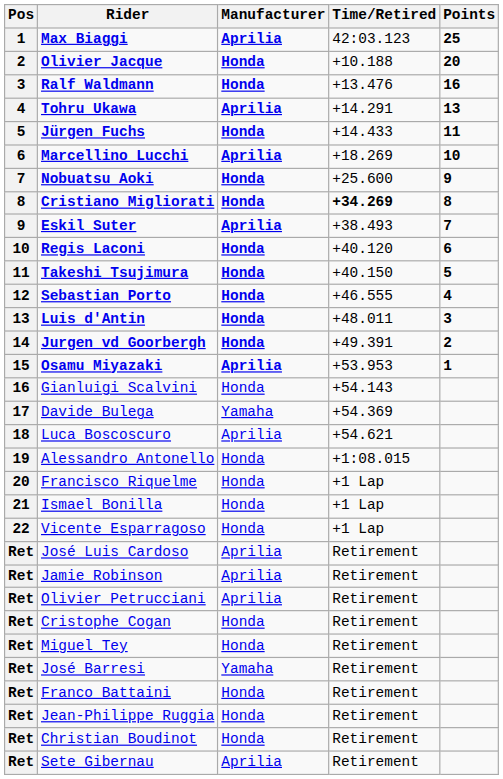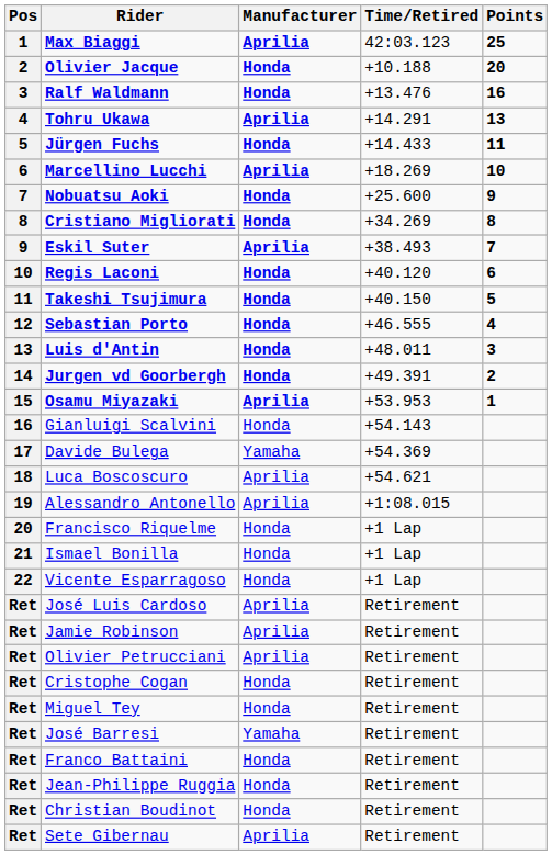 <table class="wikitable" style="font-size: 95%;">
 <tr>
 <th>Pos</th>
 <th>Rider</th>
 <th>Manufacturer</th>
 <th>Time/Retired</th>
 <th>Points</th>
 </tr>
 <tr>
 <th>1</th>
 <td> <strong><a href='#'>Max Biaggi</a></strong></td>
 <td><strong><a href='#'>Aprilia</a></strong></td>
 <td>42:03.123</td>
 <td><strong>25</strong></td>
 </tr>
 <tr>
 <th>2</th>
 <td> <strong><a href='#'>Olivier Jacque</a></strong></td>
 <td><strong><a href='#'>Honda</a></strong></td>
 <td>+10.188</td>
 <td><strong>20</strong></td>
 </tr>
 <tr>
 <th>3</th>
 <td> <strong><a href='#'>Ralf Waldmann</a></strong></td>
 <td><strong><a href='#'>Honda</a></strong></td>
 <td>+13.476</td>
 <td><strong>16</strong></td>
 </tr>
 <tr>
 <th>4</th>
 <td> <strong><a href='#'>Tohru Ukawa</a></strong></td>
 <td><strong><a href='#'>Aprilia</a></strong></td>
 <td>+14.291</td>
 <td><strong>13</strong></td>
 </tr>
 <tr>
 <th>5</th>
 <td> <strong><a href='#'>Jürgen Fuchs</a></strong></td>
 <td><strong><a href='#'>Honda</a></strong></td>
 <td>+14.433</td>
 <td><strong>11</strong></td>
 </tr>
 <tr>
 <th>6</th>
 <td> <strong><a href='#'>Marcellino Lucchi</a></strong></td>
 <td><strong><a href='#'>Aprilia</a></strong></td>
 <td>+18.269</td>
 <td><strong>10</strong></td>
 </tr>
 <tr>
 <th>7</th>
 <td> <strong><a href='#'>Nobuatsu Aoki</a></strong></td>
 <td><strong><a href='#'>Honda</a></strong></td>
 <td>+25.600</td>
 <td><strong>9</strong></td>
 </tr>
 <tr>
 <th>8</th>
 <td> <strong><a href='#'>Cristiano Migliorati</a></strong></td>
 <td><strong><a href='#'>Honda</a></strong></td>
-<td><strong>+34.269</strong></td>
+<td>+34.269</td>
 <td><strong>8</strong></td>
 </tr>
 <tr>
 <th>9</th>
 <td> <strong><a href='#'>Eskil Suter</a></strong></td>
 <td><strong><a href='#'>Aprilia</a></strong></td>
 <td>+38.493</td>
 <td><strong>7</strong></td>
 </tr>
 <tr>
 <th>10</th>
 <td> <strong><a href='#'>Regis Laconi</a></strong></td>
 <td><strong><a href='#'>Honda</a></strong></td>
 <td>+40.120</td>
 <td><strong>6</strong></td>
 </tr>
 <tr>
 <th>11</th>
 <td> <strong><a href='#'>Takeshi Tsujimura</a></strong></td>
 <td><strong><a href='#'>Honda</a></strong></td>
 <td>+40.150</td>
 <td><strong>5</strong></td>
 </tr>
 <tr>
 <th>12</th>
 <td> <strong><a href='#'>Sebastian Porto</a></strong></td>
 <td><strong><a href='#'>Honda</a></strong></td>
 <td>+46.555</td>
 <td><strong>4</strong></td>
 </tr>
 <tr>
 <th>13</th>
 <td> <strong><a href='#'>Luis d'Antin</a></strong></td>
 <td><strong><a href='#'>Honda</a></strong></td>
 <td>+48.011</td>
 <td><strong>3</strong></td>
 </tr>
 <tr>
 <th>14</th>
 <td> <strong><a href='#'>Jurgen vd Goorbergh</a></strong></td>
 <td><strong><a href='#'>Honda</a></strong></td>
 <td>+49.391</td>
 <td><strong>2</strong></td>
 </tr>
 <tr>
 <th>15</th>
 <td> <strong><a href='#'>Osamu Miyazaki</a></strong></td>
 <td><strong><a href='#'>Aprilia</a></strong></td>
 <td>+53.953</td>
 <td><strong>1</strong></td>
 </tr>
 <tr>
 <th>16</th>
 <td> <a href='#'>Gianluigi Scalvini</a></td>
 <td><a href='#'>Honda</a></td>
 <td>+54.143</td>
 <td></td>
 </tr>
 <tr>
 <th>17</th>
 <td> <a href='#'>Davide Bulega</a></td>
 <td><a href='#'>Yamaha</a></td>
 <td>+54.369</td>
 <td></td>
 </tr>
 <tr>
 <th>18</th>
 <td> <a href='#'>Luca Boscoscuro</a></td>
 <td><a href='#'>Aprilia</a></td>
 <td>+54.621</td>
 <td></td>
 </tr>
 <tr>
 <th>19</th>
 <td> <a href='#'>Alessandro Antonello</a></td>
-<td><a href='#'>Honda</a></td>
+<td><a href='#'>Aprilia</a></td>
 <td>+1:08.015</td>
 <td></td>
 </tr>
 <tr>
 <th>20</th>
 <td> <a href='#'>Francisco Riquelme</a></td>
 <td><a href='#'>Honda</a></td>
 <td>+1 Lap</td>
 <td></td>
 </tr>
 <tr>
 <th>21</th>
 <td> <a href='#'>Ismael Bonilla</a></td>
 <td><a href='#'>Honda</a></td>
 <td>+1 Lap</td>
 <td></td>
 </tr>
 <tr>
 <th>22</th>
 <td> <a href='#'>Vicente Esparragoso</a></td>
 <td><a href='#'>Honda</a></td>
 <td>+1 Lap</td>
 <td></td>
 </tr>
 <tr>
 <th>Ret</th>
 <td> <a href='#'>José Luis Cardoso</a></td>
 <td><a href='#'>Aprilia</a></td>
 <td>Retirement</td>
 <td></td>
 </tr>
 <tr>
 <th>Ret</th>
 <td> <a href='#'>Jamie Robinson</a></td>
 <td><a href='#'>Aprilia</a></td>
 <td>Retirement</td>
 <td></td>
 </tr>
 <tr>
 <th>Ret</th>
 <td> <a href='#'>Olivier Petrucciani</a></td>
 <td><a href='#'>Aprilia</a></td>
 <td>Retirement</td>
 <td></td>
 </tr>
 <tr>
 <th>Ret</th>
 <td> <a href='#'>Cristophe Cogan</a></td>
 <td><a href='#'>Honda</a></td>
 <td>Retirement</td>
 <td></td>
 </tr>
 <tr>
 <th>Ret</th>
 <td> <a href='#'>Miguel Tey</a></td>
 <td><a href='#'>Honda</a></td>
 <td>Retirement</td>
 <td></td>
 </tr>
 <tr>
 <th>Ret</th>
 <td> <a href='#'>José Barresi</a></td>
 <td><a href='#'>Yamaha</a></td>
 <td>Retirement</td>
 <td></td>
 </tr>
 <tr>
 <th>Ret</th>
 <td> <a href='#'>Franco Battaini</a></td>
 <td><a href='#'>Honda</a></td>
 <td>Retirement</td>
 <td></td>
 </tr>
 <tr>
 <th>Ret</th>
 <td> <a href='#'>Jean-Philippe Ruggia</a></td>
 <td><a href='#'>Honda</a></td>
 <td>Retirement</td>
 <td></td>
 </tr>
 <tr>
 <th>Ret</th>
 <td> <a href='#'>Christian Boudinot</a></td>
 <td><a href='#'>Honda</a></td>
 <td>Retirement</td>
 <td></td>
 </tr>
 <tr>
 <th>Ret</th>
 <td> <a href='#'>Sete Gibernau</a></td>
 <td><a href='#'>Aprilia</a></td>
 <td>Retirement</td>
 <td></td>
 </tr>
 </table>
